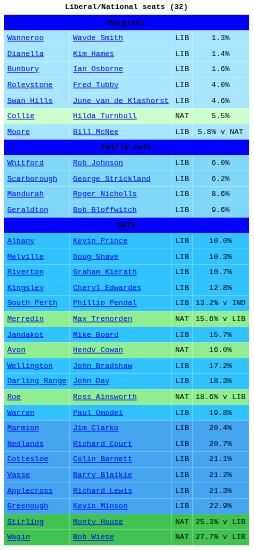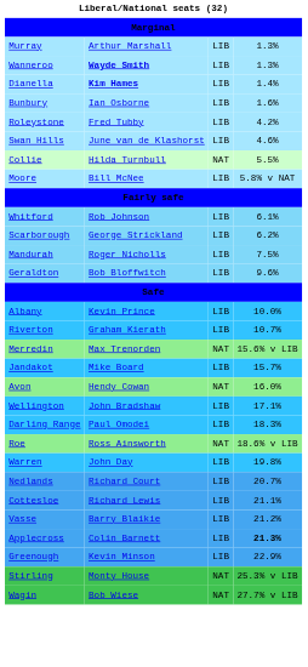 <table class="toccolours" cellpadding="5" cellspacing="0" style="float:left; margin-right:.5em; margin-top:.4em; font-size:90%;">
 <tr>
 <td COLSPAN=4 align="center"><strong>Liberal/National seats (32)</strong></td>
 </tr>
 <tr>
 <td COLSPAN=4 align="center" bgcolor="Blue"><span><strong>Marginal</strong></span></td>
 </tr>
 <tr>
+<td align="left" bgcolor="A6E7FF"><a href='#'>Murray</a></td>
+<td align="left" bgcolor="A6E7FF"><a href='#'>Arthur Marshall</a></td>
+<td align="left" bgcolor="A6E7FF">LIB</td>
+<td align="center" bgcolor="A6E7FF">1.3%</td>
+</tr>
+<tr>
 <td align="left" bgcolor="A6E7FF"><a href='#'>Wanneroo</a></td>
-<td align="left" bgcolor="A6E7FF"><a href='#'>Wayde Smith</a></td>
+<td align="left" bgcolor="A6E7FF"><strong><a href='#'>Wayde Smith</a></strong></td>
 <td align="left" bgcolor="A6E7FF">LIB</td>
 <td align="center" bgcolor="A6E7FF">1.3%</td>
 </tr>
 <tr>
 <td align="left" bgcolor="A6E7FF"><a href='#'>Dianella</a></td>
-<td align="left" bgcolor="A6E7FF"><a href='#'>Kim Hames</a></td>
+<td align="left" bgcolor="A6E7FF"><strong><a href='#'>Kim Hames</a></strong></td>
 <td align="left" bgcolor="A6E7FF">LIB</td>
 <td align="center" bgcolor="A6E7FF">1.4%</td>
 </tr>
 <tr>
 <td align="left" bgcolor="A6E7FF"><a href='#'>Bunbury</a></td>
 <td align="left" bgcolor="A6E7FF"><a href='#'>Ian Osborne</a></td>
 <td align="left" bgcolor="A6E7FF">LIB</td>
 <td align="center" bgcolor="A6E7FF">1.6%</td>
 </tr>
 <tr>
 <td align="left" bgcolor="A6E7FF"><a href='#'>Roleystone</a></td>
 <td align="left" bgcolor="A6E7FF"><a href='#'>Fred Tubby</a></td>
 <td align="left" bgcolor="A6E7FF">LIB</td>
-<td align="center" bgcolor="A6E7FF">4.0%</td>
+<td align="center" bgcolor="A6E7FF">4.2%</td>
 </tr>
 <tr>
 <td align="left" bgcolor="A6E7FF"><a href='#'>Swan Hills</a></td>
 <td align="left" bgcolor="A6E7FF"><a href='#'>June van de Klashorst</a></td>
 <td align="left" bgcolor="A6E7FF">LIB</td>
 <td align="center" bgcolor="A6E7FF">4.6%</td>
 </tr>
 <tr>
 <td align="left" bgcolor="CCFFCC"><a href='#'>Collie</a></td>
 <td align="left" bgcolor="CCFFCC"><a href='#'>Hilda Turnbull</a></td>
 <td align="left" bgcolor="CCFFCC">NAT</td>
 <td align="center" bgcolor="CCFFCC">5.5%</td>
 </tr>
 <tr>
 <td align="left" bgcolor="A6E7FF"><a href='#'>Moore</a></td>
 <td align="left" bgcolor="A6E7FF"><a href='#'>Bill McNee</a></td>
 <td align="left" bgcolor="A6E7FF">LIB</td>
 <td align="center" bgcolor="A6E7FF">5.8% v NAT</td>
 </tr>
 <tr>
 <td COLSPAN=4 align="center" bgcolor="blue"><span><strong>Fairly safe</strong></span></td>
 </tr>
 <tr>
 <td align="left" bgcolor="80D8F9"><a href='#'>Whitford</a></td>
 <td align="left" bgcolor="80D8F9"><a href='#'>Rob Johnson</a></td>
 <td align="left" bgcolor="80D8F9">LIB</td>
-<td align="center" bgcolor="80D8F9">6.0%</td>
+<td align="center" bgcolor="80D8F9">6.1%</td>
 </tr>
 <tr>
 <td align="left" bgcolor="80D8F9"><a href='#'>Scarborough</a></td>
 <td align="left" bgcolor="80D8F9"><a href='#'>George Strickland</a></td>
 <td align="left" bgcolor="80D8F9">LIB</td>
 <td align="center" bgcolor="80D8F9">6.2%</td>
 </tr>
 <tr>
 <td align="left" bgcolor="80D8F9"><a href='#'>Mandurah</a></td>
 <td align="left" bgcolor="80D8F9"><a href='#'>Roger Nicholls</a></td>
 <td align="left" bgcolor="80D8F9">LIB</td>
-<td align="center" bgcolor="80D8F9">8.6%</td>
+<td align="center" bgcolor="80D8F9">7.5%</td>
 </tr>
 <tr>
 <td align="left" bgcolor="80D8F9"><a href='#'>Geraldton</a></td>
 <td align="left" bgcolor="80D8F9"><a href='#'>Bob Bloffwitch</a></td>
 <td align="left" bgcolor="80D8F9">LIB</td>
 <td align="center" bgcolor="80D8F9">9.6%</td>
 </tr>
 <tr>
 <td COLSPAN=4 align="center" bgcolor="blue"><span><strong>Safe</strong></span></td>
 </tr>
 <tr>
 <td align="left" bgcolor="31C3FF"><a href='#'>Albany</a></td>
 <td align="left" bgcolor="31C3FF"><a href='#'>Kevin Prince</a></td>
 <td align="left" bgcolor="31C3FF">LIB</td>
 <td align="center" bgcolor="31C3FF">10.0%</td>
 </tr>
 <tr>
-<td align="left" bgcolor="31C3FF"><a href='#'>Melville</a></td>
-<td align="left" bgcolor="31C3FF"><a href='#'>Doug Shave</a></td>
-<td align="left" bgcolor="31C3FF">LIB</td>
-<td align="center" bgcolor="31C3FF">10.3%</td>
-</tr>
-<tr>
 <td align="left" bgcolor="31C3FF"><a href='#'>Riverton</a></td>
 <td align="left" bgcolor="31C3FF"><a href='#'>Graham Kierath</a></td>
 <td align="left" bgcolor="31C3FF">LIB</td>
 <td align="center" bgcolor="31C3FF">10.7%</td>
-</tr>
-<tr>
-<td align="left" bgcolor="31C3FF"><a href='#'>Kingsley</a></td>
-<td align="left" bgcolor="31C3FF"><a href='#'>Cheryl Edwardes</a></td>
-<td align="left" bgcolor="31C3FF">LIB</td>
-<td align="center" bgcolor="31C3FF">12.8%</td>
-</tr>
-<tr>
-<td align="left" bgcolor="31C3FF"><a href='#'>South Perth</a></td>
-<td align="left" bgcolor="31C3FF"><a href='#'>Phillip Pendal</a></td>
-<td align="left" bgcolor="31C3FF">LIB</td>
-<td align="center" bgcolor="31C3FF">13.2% v IND</td>
 </tr>
 <tr>
 <td align="left" bgcolor="90EE90"><a href='#'>Merredin</a></td>
 <td align="left" bgcolor="90EE90"><a href='#'>Max Trenorden</a></td>
 <td align="left" bgcolor="90EE90">NAT</td>
 <td align="center" bgcolor="90EE90">15.6% v LIB</td>
 </tr>
 <tr>
 <td align="left" bgcolor="31C3FF"><a href='#'>Jandakot</a></td>
 <td align="left" bgcolor="31C3FF"><a href='#'>Mike Board</a></td>
 <td align="left" bgcolor="31C3FF">LIB</td>
 <td align="center" bgcolor="31C3FF">15.7%</td>
 </tr>
 <tr>
 <td align="left" bgcolor="90EE90"><a href='#'>Avon</a></td>
 <td align="left" bgcolor="90EE90"><a href='#'>Hendy Cowan</a></td>
 <td align="left" bgcolor="90EE90">NAT</td>
 <td align="center" bgcolor="90EE90">16.0%</td>
 </tr>
 <tr>
 <td align="left" bgcolor="31C3FF"><a href='#'>Wellington</a></td>
 <td align="left" bgcolor="31C3FF"><a href='#'>John Bradshaw</a></td>
 <td align="left" bgcolor="31C3FF">LIB</td>
-<td align="center" bgcolor="31C3FF">17.2%</td>
+<td align="center" bgcolor="31C3FF">17.1%</td>
 </tr>
 <tr>
 <td align="left" bgcolor="31C3FF"><a href='#'>Darling Range</a></td>
-<td align="left" bgcolor="31C3FF"><a href='#'>John Day</a></td>
+<td align="left" bgcolor="31C3FF"><a href='#'>Paul Omodei</a></td>
 <td align="left" bgcolor="31C3FF">LIB</td>
 <td align="center" bgcolor="31C3FF">18.3%</td>
 </tr>
 <tr>
 <td align="left" bgcolor="90EE90"><a href='#'>Roe</a></td>
 <td align="left" bgcolor="90EE90"><a href='#'>Ross Ainsworth</a></td>
 <td align="left" bgcolor="90EE90">NAT</td>
 <td align="center" bgcolor="90EE90">18.6% v LIB</td>
 </tr>
 <tr>
 <td align="left" bgcolor="31C3FF"><a href='#'>Warren</a></td>
-<td align="left" bgcolor="31C3FF"><a href='#'>Paul Omodei</a></td>
+<td align="left" bgcolor="31C3FF"><a href='#'>John Day</a></td>
 <td align="left" bgcolor="31C3FF">LIB</td>
 <td align="center" bgcolor="31C3FF">19.8%</td>
-</tr>
-<tr>
-<td align="left" bgcolor="44A6F1"><a href='#'>Marmion</a></td>
-<td align="left" bgcolor="44A6F1"><a href='#'>Jim Clarko</a></td>
-<td align="left" bgcolor="44A6F1">LIB</td>
-<td align="center" bgcolor="44A6F1">20.4%</td>
 </tr>
 <tr>
 <td align="left" bgcolor="44A6F1"><a href='#'>Nedlands</a></td>
 <td align="left" bgcolor="44A6F1"><a href='#'>Richard Court</a></td>
 <td align="left" bgcolor="44A6F1">LIB</td>
 <td align="center" bgcolor="44A6F1">20.7%</td>
 </tr>
 <tr>
 <td align="left" bgcolor="44A6F1"><a href='#'>Cottesloe</a></td>
-<td align="left" bgcolor="44A6F1"><a href='#'>Colin Barnett</a></td>
+<td align="left" bgcolor="44A6F1"><a href='#'>Richard Lewis</a></td>
 <td align="left" bgcolor="44A6F1">LIB</td>
 <td align="center" bgcolor="44A6F1">21.1%</td>
 </tr>
 <tr>
 <td align="left" bgcolor="44A6F1"><a href='#'>Vasse</a></td>
 <td align="left" bgcolor="44A6F1"><a href='#'>Barry Blaikie</a></td>
 <td align="left" bgcolor="44A6F1">LIB</td>
 <td align="center" bgcolor="44A6F1">21.2%</td>
 </tr>
 <tr>
 <td align="left" bgcolor="44A6F1"><a href='#'>Applecross</a></td>
-<td align="left" bgcolor="44A6F1"><a href='#'>Richard Lewis</a></td>
+<td align="left" bgcolor="44A6F1"><a href='#'>Colin Barnett</a></td>
 <td align="left" bgcolor="44A6F1">LIB</td>
-<td align="center" bgcolor="44A6F1">21.3%</td>
+<td align="center" bgcolor="44A6F1"><strong>21.3%</strong></td>
 </tr>
 <tr>
 <td align="left" bgcolor="44A6F1"><a href='#'>Greenough</a></td>
 <td align="left" bgcolor="44A6F1"><a href='#'>Kevin Minson</a></td>
 <td align="left" bgcolor="44A6F1">LIB</td>
 <td align="center" bgcolor="44A6F1">22.9%</td>
 </tr>
 <tr>
 <td align="left" bgcolor="40C351"><a href='#'>Stirling</a></td>
 <td align="left" bgcolor="40C351"><a href='#'>Monty House</a></td>
 <td align="left" bgcolor="40C351">NAT</td>
 <td align="center" bgcolor="40C351">25.3% v LIB</td>
 </tr>
 <tr>
 <td align="left" bgcolor="40C351"><a href='#'>Wagin</a></td>
 <td align="left" bgcolor="40C351"><a href='#'>Bob Wiese</a></td>
 <td align="left" bgcolor="40C351">NAT</td>
 <td align="center" bgcolor="40C351">27.7% v LIB</td>
 </tr>
 <tr>
 </tr>
 </table>
